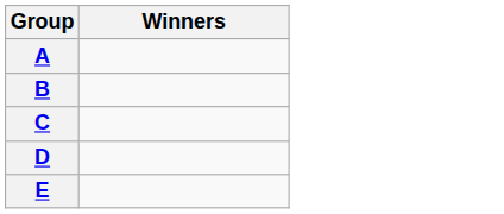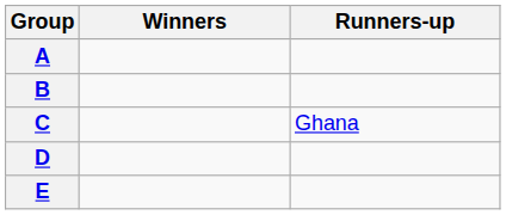 <table class="wikitable">
 <tr>
 <th>Group</th>
 <th width="150">Winners</th>
+<th width="150">Runners-up</th>
 </tr>
 <tr>
 <th><a href='#'>A</a></th>
+<td></td>
 <td></td>
 </tr>
 <tr>
 <th><a href='#'>B</a></th>
 <td></td>
+<td></td>
 </tr>
 <tr>
 <th><a href='#'>C</a></th>
 <td></td>
+<td> <a href='#'>Ghana</a></td>
 </tr>
 <tr>
 <th><a href='#'>D</a></th>
+<td></td>
 <td></td>
 </tr>
 <tr>
 <th><a href='#'>E</a></th>
 <td></td>
+<td></td>
 </tr>
 </table>
